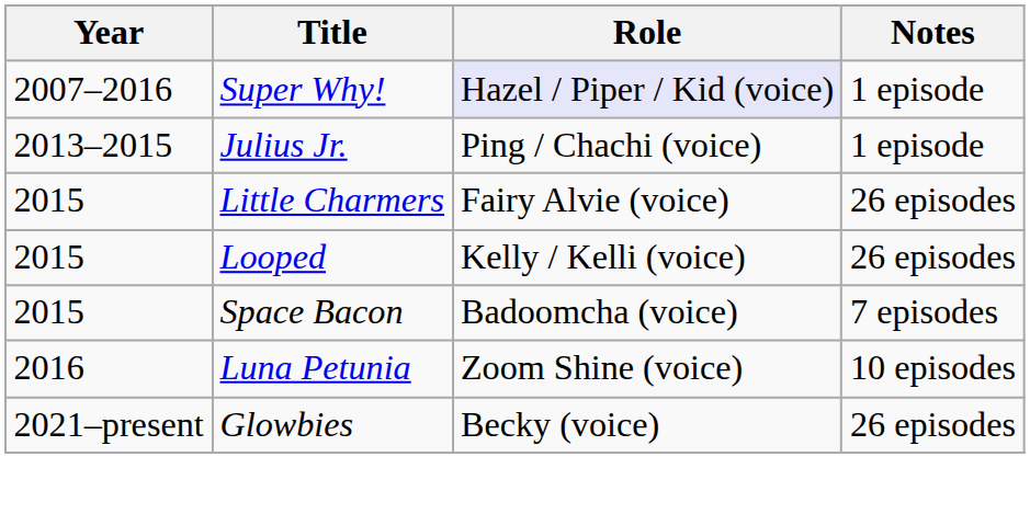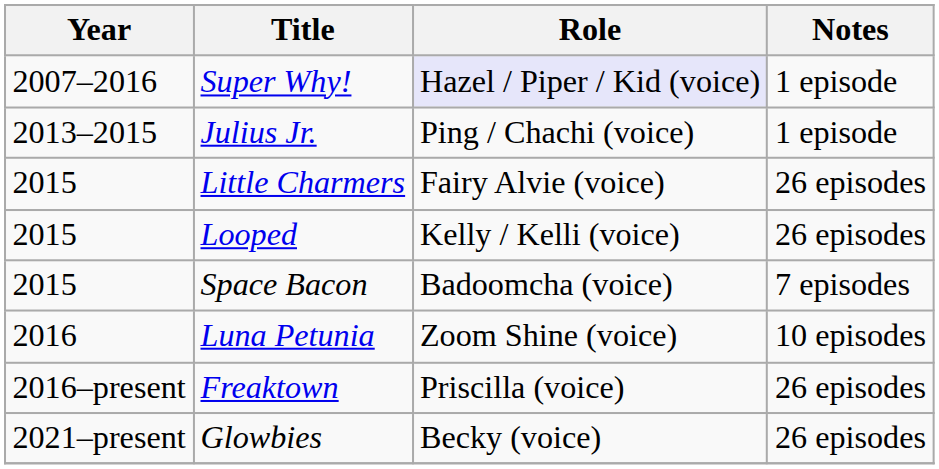 <table class="wikitable sortable">
 <tr>
 <th>Year</th>
 <th>Title</th>
 <th>Role</th>
 <th class="unsortable">Notes</th>
 </tr>
 <tr>
 <td>2007–2016</td>
 <td><em><a href='#'>Super Why!</a></em></td>
 <td style="background: lavender;">Hazel / Piper / Kid (voice)</td>
 <td>1 episode</td>
 </tr>
 <tr>
 <td>2013–2015</td>
 <td><em><a href='#'>Julius Jr.</a></em></td>
 <td>Ping / Chachi (voice)</td>
 <td>1 episode</td>
 </tr>
 <tr>
 <td>2015</td>
 <td><em><a href='#'>Little Charmers</a></em></td>
 <td>Fairy Alvie (voice)</td>
 <td>26 episodes</td>
 </tr>
 <tr>
 <td>2015</td>
 <td><em><a href='#'>Looped</a></em></td>
 <td>Kelly / Kelli (voice)</td>
 <td>26 episodes</td>
 </tr>
 <tr>
 <td>2015</td>
 <td><em>Space Bacon</em></td>
 <td>Badoomcha (voice)</td>
 <td>7 episodes</td>
 </tr>
 <tr>
 <td>2016</td>
 <td><em><a href='#'>Luna Petunia</a></em></td>
 <td>Zoom Shine (voice)</td>
 <td>10 episodes</td>
 </tr>
 <tr>
+<td>2016–present</td>
+<td><em><a href='#'>Freaktown</a></em></td>
+<td>Priscilla (voice)</td>
+<td>26 episodes</td>
+</tr>
+<tr>
 <td>2021–present</td>
 <td><em>Glowbies</em></td>
 <td>Becky (voice)</td>
 <td>26 episodes</td>
 </tr>
 <tr>
 </tr>
 </table>
